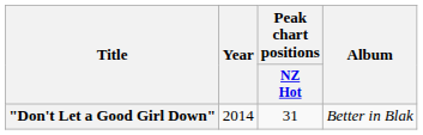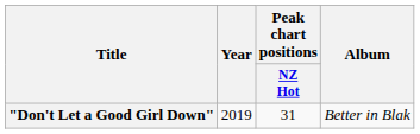 <table class="wikitable plainrowheaders" style=text-align:center;>
 <tr>
 <th scope="col" rowspan="2">Title</th>
 <th scope="col" rowspan="2">Year</th>
 <th scope="col" colspan="1">Peak chart positions</th>
 <th scope="col" rowspan="2">Album</th>
 </tr>
 <tr>
 <th scope="col" style="width:3em;font-size:90%;"><a href='#'>NZ<br>Hot</a><br></th>
 </tr>
 <tr>
 <th scope="row">"Don't Let a Good Girl Down"</th>
-<td>2014</td>
+<td>2019</td>
 <td>31</td>
 <td><em>Better in Blak</em></td>
 </tr>
 </table>
